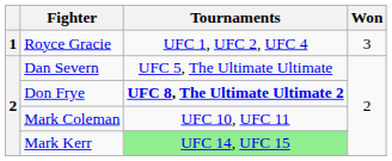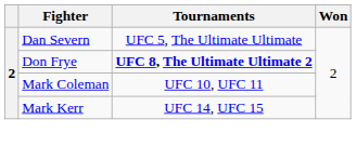 <table class=wikitable>
 <tr>
 <th></th>
 <th>Fighter</th>
 <th>Tournaments</th>
 <th>Won</th>
-</tr>
-<tr>
-<th>1</th>
-<td> <a href='#'>Royce Gracie</a></td>
-<td align=center><a href='#'>UFC 1</a>, <a href='#'>UFC 2</a>, <a href='#'>UFC 4</a></td>
-<td align=center>3</td>
 </tr>
 <tr>
 <th rowspan=4>2</th>
 <td> <a href='#'>Dan Severn</a></td>
 <td align=center><a href='#'>UFC 5</a>, <a href='#'>The Ultimate Ultimate</a></td>
 <td rowspan=4 align=center>2</td>
 </tr>
 <tr>
 <td> <a href='#'>Don Frye</a></td>
 <td align=center><strong><a href='#'>UFC 8</a>, <a href='#'>The Ultimate Ultimate 2</a></strong></td>
 </tr>
 <tr>
 <td> <a href='#'>Mark Coleman</a></td>
 <td align=center><a href='#'>UFC 10</a>, <a href='#'>UFC 11</a></td>
 </tr>
 <tr>
 <td> <a href='#'>Mark Kerr</a></td>
-<td align=center style="background: lightgreen;"><a href='#'>UFC 14</a>, <a href='#'>UFC 15</a></td>
+<td align=center><a href='#'>UFC 14</a>, <a href='#'>UFC 15</a></td>
 </tr>
 </table>
